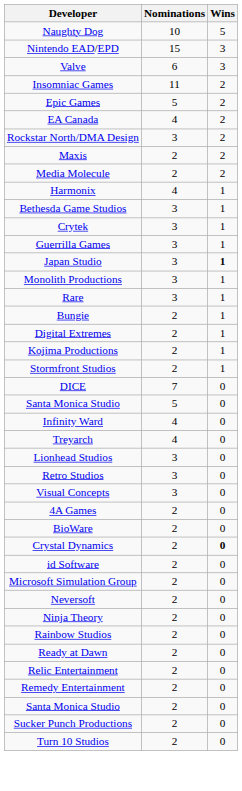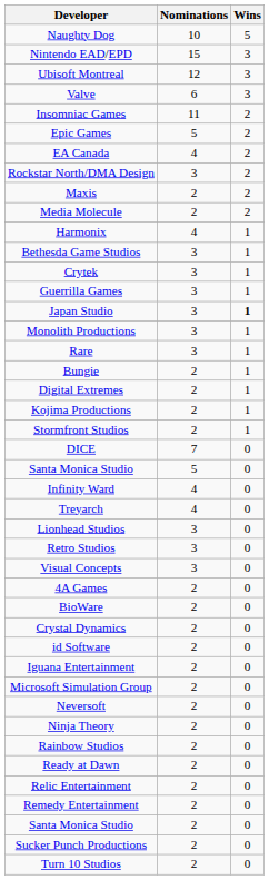 <table class="wikitable sortable plainrowheaders" rowspan="2" style="text-align:center;" background: #f6e39c;>
 <tr>
 <th scope="col">Developer</th>
 <th scope="col">Nominations</th>
 <th scope="col">Wins</th>
 </tr>
 <tr>
 <td><a href='#'>Naughty Dog</a></td>
 <td>10</td>
 <td>5</td>
 </tr>
 <tr>
 <td><a href='#'>Nintendo EAD</a>/<a href='#'>EPD</a></td>
 <td>15</td>
+<td>3</td>
+</tr>
+<tr>
+<td><a href='#'>Ubisoft Montreal</a></td>
+<td>12</td>
 <td>3</td>
 </tr>
 <tr>
 <td><a href='#'>Valve</a></td>
 <td>6</td>
 <td>3</td>
 </tr>
 <tr>
 <td><a href='#'>Insomniac Games</a></td>
 <td>11</td>
 <td>2</td>
 </tr>
 <tr>
 <td><a href='#'>Epic Games</a></td>
 <td>5</td>
 <td>2</td>
 </tr>
 <tr>
 <td><a href='#'>EA Canada</a></td>
 <td>4</td>
 <td>2</td>
 </tr>
 <tr>
 <td><a href='#'>Rockstar North/DMA Design</a></td>
 <td>3</td>
 <td>2</td>
 </tr>
 <tr>
 <td><a href='#'>Maxis</a></td>
 <td>2</td>
 <td>2</td>
 </tr>
 <tr>
 <td><a href='#'>Media Molecule</a></td>
 <td>2</td>
 <td>2</td>
 </tr>
 <tr>
 <td><a href='#'>Harmonix</a></td>
 <td>4</td>
 <td>1</td>
 </tr>
 <tr>
 <td><a href='#'>Bethesda Game Studios</a></td>
 <td>3</td>
 <td>1</td>
 </tr>
 <tr>
 <td><a href='#'>Crytek</a></td>
 <td>3</td>
 <td>1</td>
 </tr>
 <tr>
 <td><a href='#'>Guerrilla Games</a></td>
 <td>3</td>
 <td>1</td>
 </tr>
 <tr>
 <td><a href='#'>Japan Studio</a></td>
 <td>3</td>
 <td><strong>1</strong></td>
 </tr>
 <tr>
 <td><a href='#'>Monolith Productions</a></td>
 <td>3</td>
 <td>1</td>
 </tr>
 <tr>
 <td><a href='#'>Rare</a></td>
 <td>3</td>
 <td>1</td>
 </tr>
 <tr>
 <td><a href='#'>Bungie</a></td>
 <td>2</td>
 <td>1</td>
 </tr>
 <tr>
 <td><a href='#'>Digital Extremes</a></td>
 <td>2</td>
 <td>1</td>
 </tr>
 <tr>
 <td><a href='#'>Kojima Productions</a></td>
 <td>2</td>
 <td>1</td>
 </tr>
 <tr>
 <td><a href='#'>Stormfront Studios</a></td>
 <td>2</td>
 <td>1</td>
 </tr>
 <tr>
 <td><a href='#'>DICE</a></td>
 <td>7</td>
 <td>0</td>
 </tr>
 <tr>
 <td><a href='#'>Santa Monica Studio</a></td>
 <td>5</td>
 <td>0</td>
 </tr>
 <tr>
 <td><a href='#'>Infinity Ward</a></td>
 <td>4</td>
 <td>0</td>
 </tr>
 <tr>
 <td><a href='#'>Treyarch</a></td>
 <td>4</td>
 <td>0</td>
 </tr>
 <tr>
 <td><a href='#'>Lionhead Studios</a></td>
 <td>3</td>
 <td>0</td>
 </tr>
 <tr>
 <td><a href='#'>Retro Studios</a></td>
 <td>3</td>
 <td>0</td>
 </tr>
 <tr>
 <td><a href='#'>Visual Concepts</a></td>
 <td>3</td>
 <td>0</td>
 </tr>
 <tr>
 <td><a href='#'>4A Games</a></td>
 <td>2</td>
 <td>0</td>
 </tr>
 <tr>
 <td><a href='#'>BioWare</a></td>
 <td>2</td>
 <td>0</td>
 </tr>
 <tr>
 <td><a href='#'>Crystal Dynamics</a></td>
 <td>2</td>
-<td><strong>0</strong></td>
+<td>0</td>
 </tr>
 <tr>
 <td><a href='#'>id Software</a></td>
+<td>2</td>
+<td>0</td>
+</tr>
+<tr>
+<td><a href='#'>Iguana Entertainment</a></td>
 <td>2</td>
 <td>0</td>
 </tr>
 <tr>
 <td><a href='#'>Microsoft Simulation Group</a></td>
 <td>2</td>
 <td>0</td>
 </tr>
 <tr>
 <td><a href='#'>Neversoft</a></td>
 <td>2</td>
 <td>0</td>
 </tr>
 <tr>
 <td><a href='#'>Ninja Theory</a></td>
 <td>2</td>
 <td>0</td>
 </tr>
 <tr>
 <td><a href='#'>Rainbow Studios</a></td>
 <td>2</td>
 <td>0</td>
 </tr>
 <tr>
 <td><a href='#'>Ready at Dawn</a></td>
 <td>2</td>
 <td>0</td>
 </tr>
 <tr>
 <td><a href='#'>Relic Entertainment</a></td>
 <td>2</td>
 <td>0</td>
 </tr>
 <tr>
 <td><a href='#'>Remedy Entertainment</a></td>
 <td>2</td>
 <td>0</td>
 </tr>
 <tr>
 <td><a href='#'>Santa Monica Studio</a></td>
 <td>2</td>
 <td>0</td>
 </tr>
 <tr>
 <td><a href='#'>Sucker Punch Productions</a></td>
 <td>2</td>
 <td>0</td>
 </tr>
 <tr>
 <td><a href='#'>Turn 10 Studios</a></td>
 <td>2</td>
 <td>0</td>
 </tr>
 </table>
